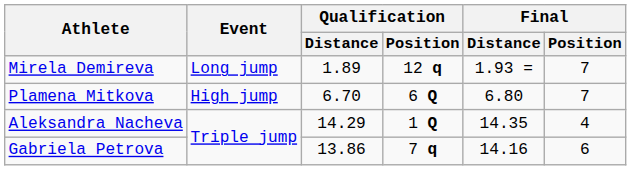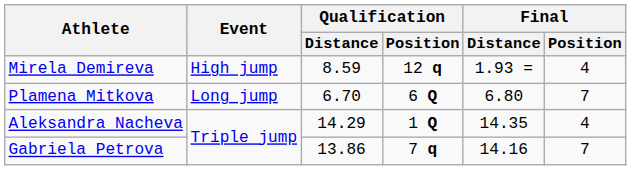 <table class=wikitable style=font-size:90%>
 <tr>
 <th rowspan=2>Athlete</th>
 <th rowspan=2>Event</th>
 <th colspan=2>Qualification</th>
 <th colspan=2>Final</th>
 </tr>
 <tr style=font-size:95%>
 <th>Distance</th>
 <th>Position</th>
 <th>Distance</th>
 <th>Position</th>
 </tr>
 <tr align=center>
 <td align=left><a href='#'>Mirela Demireva</a></td>
-<td align=left><a href='#'>Long jump</a></td>
-<td>1.89</td>
+<td align=left><a href='#'>High jump</a></td>
+<td>8.59</td>
 <td>12 <strong>q</strong></td>
 <td>1.93 =</td>
-<td>7</td>
+<td>4</td>
 </tr>
 <tr align=center>
 <td align=left><a href='#'>Plamena Mitkova</a></td>
-<td align=left><a href='#'>High jump</a></td>
+<td align=left><a href='#'>Long jump</a></td>
 <td>6.70 </td>
 <td>6 <strong>Q</strong></td>
 <td>6.80 </td>
 <td>7</td>
 </tr>
 <tr align=center>
 <td align=left><a href='#'>Aleksandra Nacheva</a></td>
 <td align=left rowspan=2><a href='#'>Triple jump</a></td>
 <td>14.29 </td>
 <td>1 <strong>Q</strong></td>
 <td>14.35 </td>
 <td>4</td>
 </tr>
 <tr align=center>
 <td align=left><a href='#'>Gabriela Petrova</a></td>
 <td>13.86</td>
 <td>7 <strong>q</strong></td>
 <td>14.16</td>
-<td>6</td>
+<td>7</td>
 </tr>
 </table>
